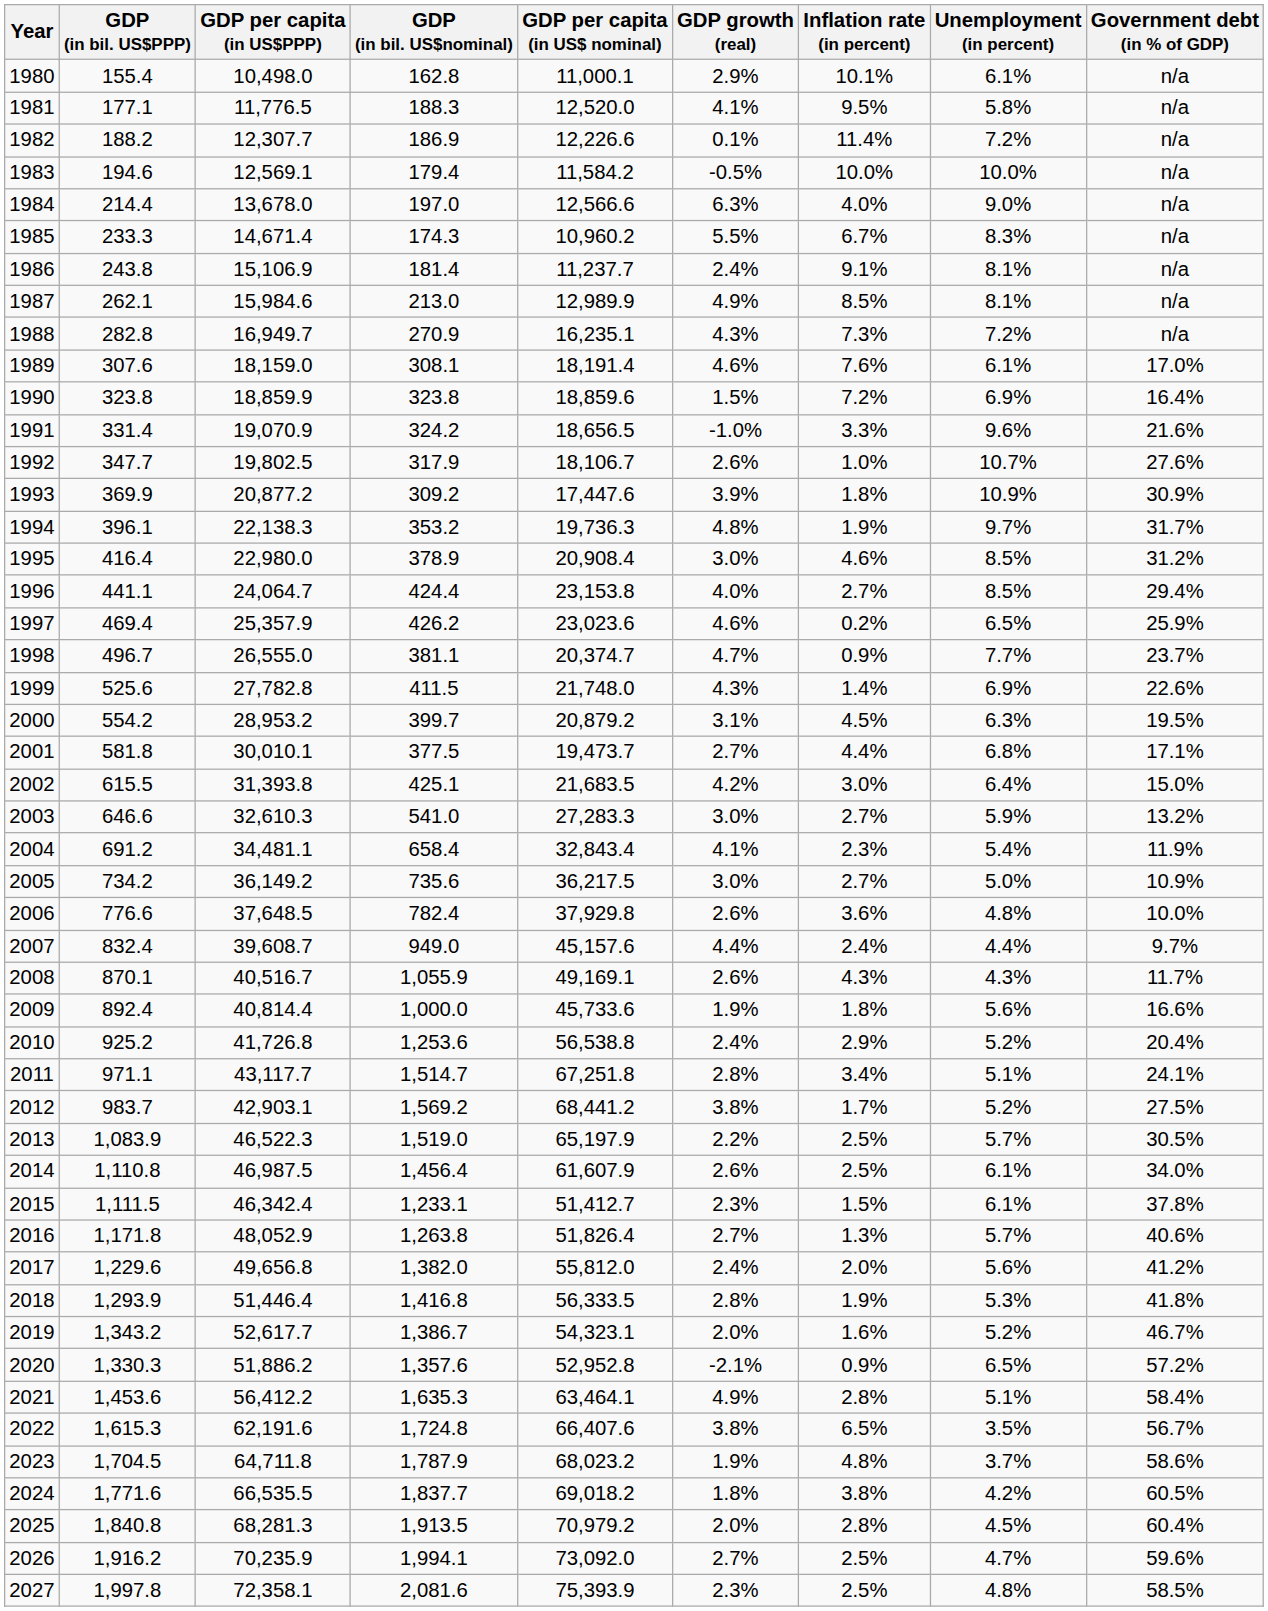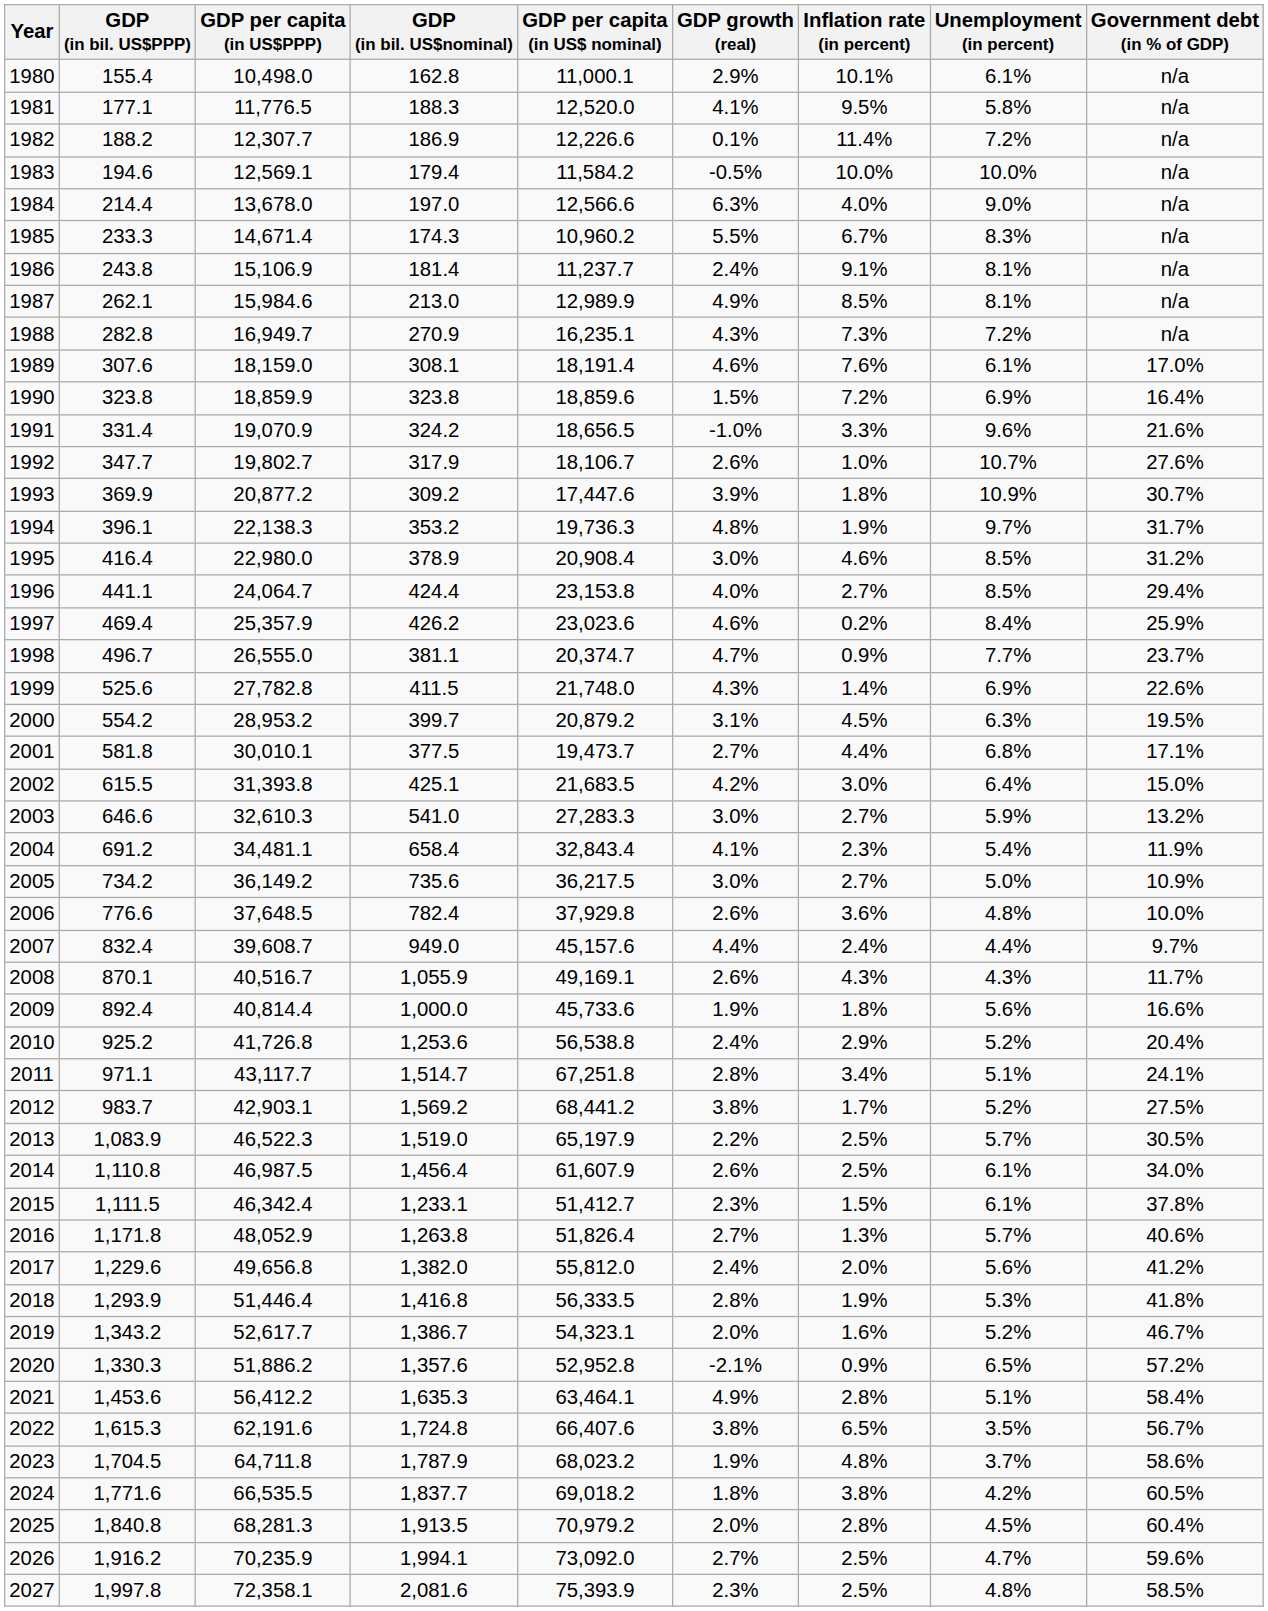 <table class="wikitable" style="text-align:center;">
 <tr>
 <th>Year</th>
 <th>GDP<br><small>(in bil. US$PPP)</small></th>
 <th>GDP per capita<br><small>(in US$PPP)</small></th>
 <th>GDP<br><small>(in bil. US$nominal)</small></th>
 <th>GDP per capita<br><small>(in US$ nominal)</small></th>
 <th>GDP growth<br><small>(real)</small></th>
 <th>Inflation rate<br><small>(in percent)</small></th>
 <th>Unemployment<br><small>(in percent)</small></th>
 <th>Government debt<br><small>(in % of GDP)</small></th>
 </tr>
 <tr>
 <td>1980</td>
 <td>155.4</td>
 <td>10,498.0</td>
 <td>162.8</td>
 <td>11,000.1</td>
 <td>2.9%</td>
 <td>10.1%</td>
 <td>6.1%</td>
 <td>n/a</td>
 </tr>
 <tr>
 <td>1981</td>
 <td>177.1</td>
 <td>11,776.5</td>
 <td>188.3</td>
 <td>12,520.0</td>
 <td>4.1%</td>
 <td>9.5%</td>
 <td>5.8%</td>
 <td>n/a</td>
 </tr>
 <tr>
 <td>1982</td>
 <td>188.2</td>
 <td>12,307.7</td>
 <td>186.9</td>
 <td>12,226.6</td>
 <td>0.1%</td>
 <td>11.4%</td>
 <td>7.2%</td>
 <td>n/a</td>
 </tr>
 <tr>
 <td>1983</td>
 <td>194.6</td>
 <td>12,569.1</td>
 <td>179.4</td>
 <td>11,584.2</td>
 <td>-0.5%</td>
 <td>10.0%</td>
 <td>10.0%</td>
 <td>n/a</td>
 </tr>
 <tr>
 <td>1984</td>
 <td>214.4</td>
 <td>13,678.0</td>
 <td>197.0</td>
 <td>12,566.6</td>
 <td>6.3%</td>
 <td>4.0%</td>
 <td>9.0%</td>
 <td>n/a</td>
 </tr>
 <tr>
 <td>1985</td>
 <td>233.3</td>
 <td>14,671.4</td>
 <td>174.3</td>
 <td>10,960.2</td>
 <td>5.5%</td>
 <td>6.7%</td>
 <td>8.3%</td>
 <td>n/a</td>
 </tr>
 <tr>
 <td>1986</td>
 <td>243.8</td>
 <td>15,106.9</td>
 <td>181.4</td>
 <td>11,237.7</td>
 <td>2.4%</td>
 <td>9.1%</td>
 <td>8.1%</td>
 <td>n/a</td>
 </tr>
 <tr>
 <td>1987</td>
 <td>262.1</td>
 <td>15,984.6</td>
 <td>213.0</td>
 <td>12,989.9</td>
 <td>4.9%</td>
 <td>8.5%</td>
 <td>8.1%</td>
 <td>n/a</td>
 </tr>
 <tr>
 <td>1988</td>
 <td>282.8</td>
 <td>16,949.7</td>
 <td>270.9</td>
 <td>16,235.1</td>
 <td>4.3%</td>
 <td>7.3%</td>
 <td>7.2%</td>
 <td>n/a</td>
 </tr>
 <tr>
 <td>1989</td>
 <td>307.6</td>
 <td>18,159.0</td>
 <td>308.1</td>
 <td>18,191.4</td>
 <td>4.6%</td>
 <td>7.6%</td>
 <td>6.1%</td>
 <td>17.0%</td>
 </tr>
 <tr>
 <td>1990</td>
 <td>323.8</td>
 <td>18,859.9</td>
 <td>323.8</td>
 <td>18,859.6</td>
 <td>1.5%</td>
 <td>7.2%</td>
 <td>6.9%</td>
 <td>16.4%</td>
 </tr>
 <tr>
 <td>1991</td>
 <td>331.4</td>
 <td>19,070.9</td>
 <td>324.2</td>
 <td>18,656.5</td>
 <td>-1.0%</td>
 <td>3.3%</td>
 <td>9.6%</td>
 <td>21.6%</td>
 </tr>
 <tr>
 <td>1992</td>
 <td>347.7</td>
-<td>19,802.5</td>
+<td>19,802.7</td>
 <td>317.9</td>
 <td>18,106.7</td>
 <td>2.6%</td>
 <td>1.0%</td>
 <td>10.7%</td>
 <td>27.6%</td>
 </tr>
 <tr>
 <td>1993</td>
 <td>369.9</td>
 <td>20,877.2</td>
 <td>309.2</td>
 <td>17,447.6</td>
 <td>3.9%</td>
 <td>1.8%</td>
 <td>10.9%</td>
-<td>30.9%</td>
+<td>30.7%</td>
 </tr>
 <tr>
 <td>1994</td>
 <td>396.1</td>
 <td>22,138.3</td>
 <td>353.2</td>
 <td>19,736.3</td>
 <td>4.8%</td>
 <td>1.9%</td>
 <td>9.7%</td>
 <td>31.7%</td>
 </tr>
 <tr>
 <td>1995</td>
 <td>416.4</td>
 <td>22,980.0</td>
 <td>378.9</td>
 <td>20,908.4</td>
 <td>3.0%</td>
 <td>4.6%</td>
 <td>8.5%</td>
 <td>31.2%</td>
 </tr>
 <tr>
 <td>1996</td>
 <td>441.1</td>
 <td>24,064.7</td>
 <td>424.4</td>
 <td>23,153.8</td>
 <td>4.0%</td>
 <td>2.7%</td>
 <td>8.5%</td>
 <td>29.4%</td>
 </tr>
 <tr>
 <td>1997</td>
 <td>469.4</td>
 <td>25,357.9</td>
 <td>426.2</td>
 <td>23,023.6</td>
 <td>4.6%</td>
 <td>0.2%</td>
-<td>6.5%</td>
+<td>8.4%</td>
 <td>25.9%</td>
 </tr>
 <tr>
 <td>1998</td>
 <td>496.7</td>
 <td>26,555.0</td>
 <td>381.1</td>
 <td>20,374.7</td>
 <td>4.7%</td>
 <td>0.9%</td>
 <td>7.7%</td>
 <td>23.7%</td>
 </tr>
 <tr>
 <td>1999</td>
 <td>525.6</td>
 <td>27,782.8</td>
 <td>411.5</td>
 <td>21,748.0</td>
 <td>4.3%</td>
 <td>1.4%</td>
 <td>6.9%</td>
 <td>22.6%</td>
 </tr>
 <tr>
 <td>2000</td>
 <td>554.2</td>
 <td>28,953.2</td>
 <td>399.7</td>
 <td>20,879.2</td>
 <td>3.1%</td>
 <td>4.5%</td>
 <td>6.3%</td>
 <td>19.5%</td>
 </tr>
 <tr>
 <td>2001</td>
 <td>581.8</td>
 <td>30,010.1</td>
 <td>377.5</td>
 <td>19,473.7</td>
 <td>2.7%</td>
 <td>4.4%</td>
 <td>6.8%</td>
 <td>17.1%</td>
 </tr>
 <tr>
 <td>2002</td>
 <td>615.5</td>
 <td>31,393.8</td>
 <td>425.1</td>
 <td>21,683.5</td>
 <td>4.2%</td>
 <td>3.0%</td>
 <td>6.4%</td>
 <td>15.0%</td>
 </tr>
 <tr>
 <td>2003</td>
 <td>646.6</td>
 <td>32,610.3</td>
 <td>541.0</td>
 <td>27,283.3</td>
 <td>3.0%</td>
 <td>2.7%</td>
 <td>5.9%</td>
 <td>13.2%</td>
 </tr>
 <tr>
 <td>2004</td>
 <td>691.2</td>
 <td>34,481.1</td>
 <td>658.4</td>
 <td>32,843.4</td>
 <td>4.1%</td>
 <td>2.3%</td>
 <td>5.4%</td>
 <td>11.9%</td>
 </tr>
 <tr>
 <td>2005</td>
 <td>734.2</td>
 <td>36,149.2</td>
 <td>735.6</td>
 <td>36,217.5</td>
 <td>3.0%</td>
 <td>2.7%</td>
 <td>5.0%</td>
 <td>10.9%</td>
 </tr>
 <tr>
 <td>2006</td>
 <td>776.6</td>
 <td>37,648.5</td>
 <td>782.4</td>
 <td>37,929.8</td>
 <td>2.6%</td>
 <td>3.6%</td>
 <td>4.8%</td>
 <td>10.0%</td>
 </tr>
 <tr>
 <td>2007</td>
 <td>832.4</td>
 <td>39,608.7</td>
 <td>949.0</td>
 <td>45,157.6</td>
 <td>4.4%</td>
 <td>2.4%</td>
 <td>4.4%</td>
 <td>9.7%</td>
 </tr>
 <tr>
 <td>2008</td>
 <td>870.1</td>
 <td>40,516.7</td>
 <td>1,055.9</td>
 <td>49,169.1</td>
 <td>2.6%</td>
 <td>4.3%</td>
 <td>4.3%</td>
 <td>11.7%</td>
 </tr>
 <tr>
 <td>2009</td>
 <td>892.4</td>
 <td>40,814.4</td>
 <td>1,000.0</td>
 <td>45,733.6</td>
 <td>1.9%</td>
 <td>1.8%</td>
 <td>5.6%</td>
 <td>16.6%</td>
 </tr>
 <tr>
 <td>2010</td>
 <td>925.2</td>
 <td>41,726.8</td>
 <td>1,253.6</td>
 <td>56,538.8</td>
 <td>2.4%</td>
 <td>2.9%</td>
 <td>5.2%</td>
 <td>20.4%</td>
 </tr>
 <tr>
 <td>2011</td>
 <td>971.1</td>
 <td>43,117.7</td>
 <td>1,514.7</td>
 <td>67,251.8</td>
 <td>2.8%</td>
 <td>3.4%</td>
 <td>5.1%</td>
 <td>24.1%</td>
 </tr>
 <tr>
 <td>2012</td>
 <td>983.7</td>
 <td>42,903.1</td>
 <td>1,569.2</td>
 <td>68,441.2</td>
 <td>3.8%</td>
 <td>1.7%</td>
 <td>5.2%</td>
 <td>27.5%</td>
 </tr>
 <tr>
 <td>2013</td>
 <td>1,083.9</td>
 <td>46,522.3</td>
 <td>1,519.0</td>
 <td>65,197.9</td>
 <td>2.2%</td>
 <td>2.5%</td>
 <td>5.7%</td>
 <td>30.5%</td>
 </tr>
 <tr>
 <td>2014</td>
 <td>1,110.8</td>
 <td>46,987.5</td>
 <td>1,456.4</td>
 <td>61,607.9</td>
 <td>2.6%</td>
 <td>2.5%</td>
 <td>6.1%</td>
 <td>34.0%</td>
 </tr>
 <tr>
 <td>2015</td>
 <td>1,111.5</td>
 <td>46,342.4</td>
 <td>1,233.1</td>
 <td>51,412.7</td>
 <td>2.3%</td>
 <td>1.5%</td>
 <td>6.1%</td>
 <td>37.8%</td>
 </tr>
 <tr>
 <td>2016</td>
 <td>1,171.8</td>
 <td>48,052.9</td>
 <td>1,263.8</td>
 <td>51,826.4</td>
 <td>2.7%</td>
 <td>1.3%</td>
 <td>5.7%</td>
 <td>40.6%</td>
 </tr>
 <tr>
 <td>2017</td>
 <td>1,229.6</td>
 <td>49,656.8</td>
 <td>1,382.0</td>
 <td>55,812.0</td>
 <td>2.4%</td>
 <td>2.0%</td>
 <td>5.6%</td>
 <td>41.2%</td>
 </tr>
 <tr>
 <td>2018</td>
 <td>1,293.9</td>
 <td>51,446.4</td>
 <td>1,416.8</td>
 <td>56,333.5</td>
 <td>2.8%</td>
 <td>1.9%</td>
 <td>5.3%</td>
 <td>41.8%</td>
 </tr>
 <tr>
 <td>2019</td>
 <td>1,343.2</td>
 <td>52,617.7</td>
 <td>1,386.7</td>
 <td>54,323.1</td>
 <td>2.0%</td>
 <td>1.6%</td>
 <td>5.2%</td>
 <td>46.7%</td>
 </tr>
 <tr>
 <td>2020</td>
 <td>1,330.3</td>
 <td>51,886.2</td>
 <td>1,357.6</td>
 <td>52,952.8</td>
 <td>-2.1%</td>
 <td>0.9%</td>
 <td>6.5%</td>
 <td>57.2%</td>
 </tr>
 <tr>
 <td>2021</td>
 <td>1,453.6</td>
 <td>56,412.2</td>
 <td>1,635.3</td>
 <td>63,464.1</td>
 <td>4.9%</td>
 <td>2.8%</td>
 <td>5.1%</td>
 <td>58.4%</td>
 </tr>
 <tr>
 <td>2022</td>
 <td>1,615.3</td>
 <td>62,191.6</td>
 <td>1,724.8</td>
 <td>66,407.6</td>
 <td>3.8%</td>
 <td>6.5%</td>
 <td>3.5%</td>
 <td>56.7%</td>
 </tr>
 <tr>
 <td>2023</td>
 <td>1,704.5</td>
 <td>64,711.8</td>
 <td>1,787.9</td>
 <td>68,023.2</td>
 <td>1.9%</td>
 <td>4.8%</td>
 <td>3.7%</td>
 <td>58.6%</td>
 </tr>
 <tr>
 <td>2024</td>
 <td>1,771.6</td>
 <td>66,535.5</td>
 <td>1,837.7</td>
 <td>69,018.2</td>
 <td>1.8%</td>
 <td>3.8%</td>
 <td>4.2%</td>
 <td>60.5%</td>
 </tr>
 <tr>
 <td>2025</td>
 <td>1,840.8</td>
 <td>68,281.3</td>
 <td>1,913.5</td>
 <td>70,979.2</td>
 <td>2.0%</td>
 <td>2.8%</td>
 <td>4.5%</td>
 <td>60.4%</td>
 </tr>
 <tr>
 <td>2026</td>
 <td>1,916.2</td>
 <td>70,235.9</td>
 <td>1,994.1</td>
 <td>73,092.0</td>
 <td>2.7%</td>
 <td>2.5%</td>
 <td>4.7%</td>
 <td>59.6%</td>
 </tr>
 <tr>
 <td>2027</td>
 <td>1,997.8</td>
 <td>72,358.1</td>
 <td>2,081.6</td>
 <td>75,393.9</td>
 <td>2.3%</td>
 <td>2.5%</td>
 <td>4.8%</td>
 <td>58.5%</td>
 </tr>
 </table>
